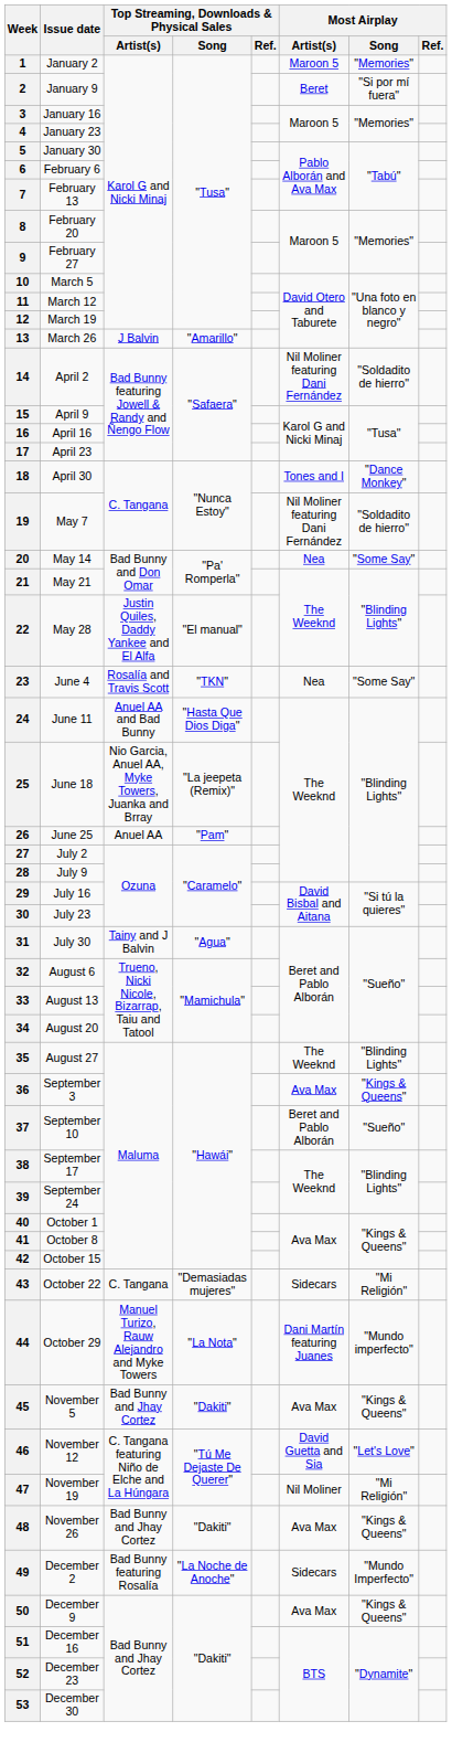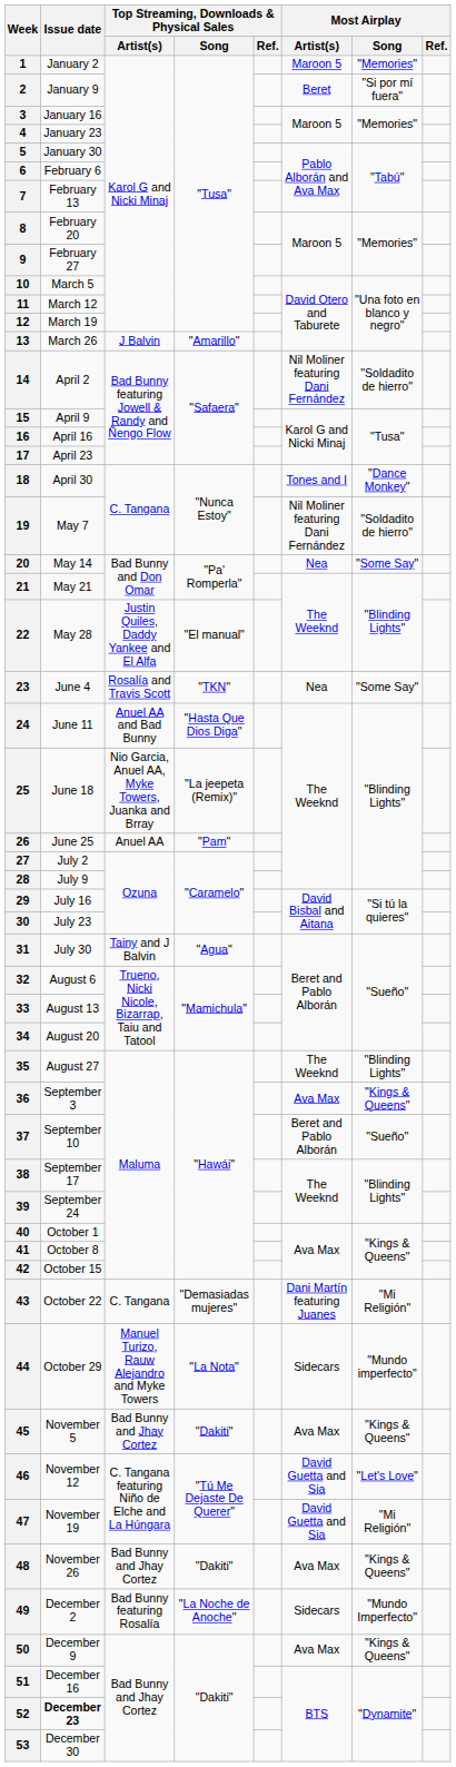 <table class="wikitable" style="text-align:center">
 <tr>
 <th rowspan="2">Week</th>
 <th rowspan="2">Issue date</th>
 <th colspan="3">Top Streaming, Downloads & Physical Sales</th>
 <th colspan="3">Most Airplay</th>
 </tr>
 <tr>
 <th>Artist(s)</th>
 <th>Song</th>
 <th>Ref.</th>
 <th>Artist(s)</th>
 <th>Song</th>
 <th>Ref.</th>
 </tr>
 <tr>
 <th>1</th>
 <td>January 2</td>
 <td rowspan="12"><a href='#'>Karol G</a> and <a href='#'>Nicki Minaj</a></td>
 <td rowspan="12">"<a href='#'>Tusa</a>"</td>
 <td></td>
 <td><a href='#'>Maroon 5</a></td>
 <td>"<a href='#'>Memories</a>"</td>
 <td></td>
 </tr>
 <tr>
 <th>2</th>
 <td>January 9</td>
 <td></td>
 <td><a href='#'>Beret</a></td>
 <td>"Si por mí fuera"</td>
 <td></td>
 </tr>
 <tr>
 <th>3</th>
 <td>January 16</td>
 <td></td>
 <td rowspan="2">Maroon 5</td>
 <td rowspan="2">"Memories"</td>
 <td></td>
 </tr>
 <tr>
 <th>4</th>
 <td>January 23</td>
 <td></td>
 <td></td>
 </tr>
 <tr>
 <th>5</th>
 <td>January 30</td>
 <td></td>
 <td rowspan="3"><a href='#'>Pablo Alborán</a> and <a href='#'>Ava Max</a></td>
 <td rowspan="3">"<a href='#'>Tabú</a>"</td>
 <td></td>
 </tr>
 <tr>
 <th>6</th>
 <td>February 6</td>
 <td></td>
 <td></td>
 </tr>
 <tr>
 <th>7</th>
 <td>February 13</td>
 <td></td>
 <td></td>
 </tr>
 <tr>
 <th>8</th>
 <td>February 20</td>
 <td></td>
 <td rowspan="2">Maroon 5</td>
 <td rowspan="2">"Memories"</td>
 <td></td>
 </tr>
 <tr>
 <th>9</th>
 <td>February 27</td>
 <td></td>
 <td></td>
 </tr>
 <tr>
 <th>10</th>
 <td>March 5</td>
 <td></td>
 <td rowspan="4"><a href='#'>David Otero</a> and Taburete</td>
 <td rowspan="4">"Una foto en blanco y negro"</td>
 <td></td>
 </tr>
 <tr>
 <th>11</th>
 <td>March 12</td>
 <td></td>
 <td></td>
 </tr>
 <tr>
 <th>12</th>
 <td>March 19</td>
 <td></td>
 <td></td>
 </tr>
 <tr>
 <th>13</th>
 <td>March 26</td>
 <td><a href='#'>J Balvin</a></td>
 <td>"<a href='#'>Amarillo</a>"</td>
 <td></td>
 <td></td>
 </tr>
 <tr>
 <th>14</th>
 <td>April 2</td>
 <td rowspan="4"><a href='#'>Bad Bunny</a> featuring <a href='#'>Jowell & Randy</a> and <a href='#'>Ñengo Flow</a></td>
 <td rowspan="4">"<a href='#'>Safaera</a>"</td>
 <td></td>
 <td>Nil Moliner featuring <a href='#'>Dani Fernández</a></td>
 <td>"Soldadito de hierro"</td>
 <td></td>
 </tr>
 <tr>
 <th>15</th>
 <td>April 9</td>
 <td></td>
 <td rowspan="3">Karol G and Nicki Minaj</td>
 <td rowspan="3">"Tusa"</td>
 <td></td>
 </tr>
 <tr>
 <th>16</th>
 <td>April 16</td>
 <td></td>
 <td></td>
 </tr>
 <tr>
 <th>17</th>
 <td>April 23</td>
 <td></td>
 <td></td>
 </tr>
 <tr>
 <th>18</th>
 <td>April 30</td>
 <td rowspan="2"><a href='#'>C. Tangana</a></td>
 <td rowspan="2">"Nunca Estoy"</td>
 <td></td>
 <td><a href='#'>Tones and I</a></td>
 <td>"<a href='#'>Dance Monkey</a>"</td>
 <td></td>
 </tr>
 <tr>
 <th>19</th>
 <td>May 7</td>
 <td></td>
 <td>Nil Moliner featuring Dani Fernández</td>
 <td>"Soldadito de hierro"</td>
 <td></td>
 </tr>
 <tr>
 <th>20</th>
 <td>May 14</td>
 <td rowspan="2">Bad Bunny and <a href='#'>Don Omar</a></td>
 <td rowspan="2">"Pa' Romperla"</td>
 <td></td>
 <td><a href='#'>Nea</a></td>
 <td>"<a href='#'>Some Say</a>"</td>
 <td></td>
 </tr>
 <tr>
 <th>21</th>
 <td>May 21</td>
 <td></td>
 <td rowspan="2"><a href='#'>The Weeknd</a></td>
 <td rowspan="2">"<a href='#'>Blinding Lights</a>"</td>
 <td></td>
 </tr>
 <tr>
 <th>22</th>
 <td>May 28</td>
 <td><a href='#'>Justin Quiles</a>, <a href='#'>Daddy Yankee</a> and <a href='#'>El Alfa</a></td>
 <td>"El manual"</td>
 <td></td>
 <td></td>
 </tr>
 <tr>
 <th>23</th>
 <td>June 4</td>
 <td><a href='#'>Rosalía</a> and <a href='#'>Travis Scott</a></td>
 <td>"<a href='#'>TKN</a>"</td>
 <td></td>
 <td>Nea</td>
 <td>"Some Say"</td>
 <td></td>
 </tr>
 <tr>
 <th>24</th>
 <td>June 11</td>
 <td><a href='#'>Anuel AA</a> and Bad Bunny</td>
 <td>"<a href='#'>Hasta Que Dios Diga</a>"</td>
 <td></td>
 <td rowspan="5">The Weeknd</td>
 <td rowspan="5">"Blinding Lights"</td>
 <td></td>
 </tr>
 <tr>
 <th>25</th>
 <td>June 18</td>
 <td>Nio Garcia, Anuel AA, <a href='#'>Myke Towers</a>, Juanka and Brray</td>
 <td>"La jeepeta (Remix)"</td>
 <td></td>
 <td></td>
 </tr>
 <tr>
 <th>26</th>
 <td>June 25</td>
 <td>Anuel AA</td>
 <td>"<a href='#'>Pam</a>"</td>
 <td></td>
 <td></td>
 </tr>
 <tr>
 <th>27</th>
 <td>July 2</td>
 <td rowspan="4"><a href='#'>Ozuna</a></td>
 <td rowspan="4">"<a href='#'>Caramelo</a>"</td>
 <td></td>
 <td></td>
 </tr>
 <tr>
 <th>28</th>
 <td>July 9</td>
 <td></td>
 <td></td>
 </tr>
 <tr>
 <th>29</th>
 <td>July 16</td>
 <td></td>
 <td rowspan="2"><a href='#'>David Bisbal</a> and <a href='#'>Aitana</a></td>
 <td rowspan="2">"Si tú la quieres"</td>
 <td></td>
 </tr>
 <tr>
 <th>30</th>
 <td>July 23</td>
 <td></td>
 <td></td>
 </tr>
 <tr>
 <th>31</th>
 <td>July 30</td>
 <td><a href='#'>Tainy</a> and J Balvin</td>
 <td>"<a href='#'>Agua</a>"</td>
 <td></td>
 <td rowspan="4">Beret and Pablo Alborán</td>
 <td rowspan="4">"Sueño"</td>
 <td></td>
 </tr>
 <tr>
 <th>32</th>
 <td>August 6</td>
 <td rowspan="3"><a href='#'>Trueno</a>, <a href='#'>Nicki Nicole</a>, <a href='#'>Bizarrap</a>, Taiu and Tatool</td>
 <td rowspan="3">"<a href='#'>Mamichula</a>"</td>
 <td></td>
 <td></td>
 </tr>
 <tr>
 <th>33</th>
 <td>August 13</td>
 <td></td>
 <td></td>
 </tr>
 <tr>
 <th>34</th>
 <td>August 20</td>
 <td></td>
 <td></td>
 </tr>
 <tr>
 <th>35</th>
 <td>August 27</td>
 <td rowspan="8"><a href='#'>Maluma</a></td>
 <td rowspan="8">"<a href='#'>Hawái</a>"</td>
 <td></td>
 <td>The Weeknd</td>
 <td>"Blinding Lights"</td>
 <td></td>
 </tr>
 <tr>
 <th>36</th>
 <td>September 3</td>
 <td></td>
 <td><a href='#'>Ava Max</a></td>
 <td>"<a href='#'>Kings & Queens</a>"</td>
 <td></td>
 </tr>
 <tr>
 <th>37</th>
 <td>September 10</td>
 <td></td>
 <td>Beret and Pablo Alborán</td>
 <td>"Sueño"</td>
 <td></td>
 </tr>
 <tr>
 <th>38</th>
 <td>September 17</td>
 <td></td>
 <td rowspan="2">The Weeknd</td>
 <td rowspan="2">"Blinding Lights"</td>
 <td></td>
 </tr>
 <tr>
 <th>39</th>
 <td>September 24</td>
 <td></td>
 <td></td>
 </tr>
 <tr>
 <th>40</th>
 <td>October 1</td>
 <td></td>
 <td rowspan="3">Ava Max</td>
 <td rowspan="3">"Kings & Queens"</td>
 <td></td>
 </tr>
 <tr>
 <th>41</th>
 <td>October 8</td>
 <td></td>
 <td></td>
 </tr>
 <tr>
 <th>42</th>
 <td>October 15</td>
 <td></td>
 <td></td>
 </tr>
 <tr>
 <th>43</th>
 <td>October 22</td>
 <td>C. Tangana</td>
 <td>"Demasiadas mujeres"</td>
 <td></td>
-<td>Sidecars</td>
+<td><a href='#'>Dani Martín</a> featuring <a href='#'>Juanes</a></td>
 <td>"Mi Religión"</td>
 <td></td>
 </tr>
 <tr>
 <th>44</th>
 <td>October 29</td>
 <td><a href='#'>Manuel Turizo</a>, <a href='#'>Rauw Alejandro</a> and Myke Towers</td>
 <td>"<a href='#'>La Nota</a>"</td>
 <td></td>
-<td><a href='#'>Dani Martín</a> featuring <a href='#'>Juanes</a></td>
+<td>Sidecars</td>
 <td>"Mundo imperfecto"</td>
 <td></td>
 </tr>
 <tr>
 <th>45</th>
 <td>November 5</td>
 <td>Bad Bunny and <a href='#'>Jhay Cortez</a></td>
 <td>"<a href='#'>Dakiti</a>"</td>
 <td></td>
 <td>Ava Max</td>
 <td>"Kings & Queens"</td>
 <td></td>
 </tr>
 <tr>
 <th>46</th>
 <td>November 12</td>
 <td rowspan="2">C. Tangana featuring Niño de Elche and <a href='#'>La Húngara</a></td>
 <td rowspan="2">"<a href='#'>Tú Me Dejaste De Querer</a>"</td>
 <td></td>
 <td><a href='#'>David Guetta</a> and <a href='#'>Sia</a></td>
 <td>"<a href='#'>Let's Love</a>"</td>
 <td></td>
 </tr>
 <tr>
 <th>47</th>
 <td>November 19</td>
 <td></td>
-<td>Nil Moliner</td>
+<td><a href='#'>David Guetta</a> and <a href='#'>Sia</a></td>
 <td>"Mi Religión"</td>
 <td></td>
 </tr>
 <tr>
 <th>48</th>
 <td>November 26</td>
 <td>Bad Bunny and Jhay Cortez</td>
 <td>"Dakiti"</td>
 <td></td>
 <td>Ava Max</td>
 <td>"Kings & Queens"</td>
 <td></td>
 </tr>
 <tr>
 <th>49</th>
 <td>December 2</td>
 <td>Bad Bunny featuring Rosalía</td>
 <td>"<a href='#'>La Noche de Anoche</a>"</td>
 <td></td>
 <td>Sidecars</td>
 <td>"Mundo Imperfecto"</td>
 <td></td>
 </tr>
 <tr>
 <th>50</th>
 <td>December 9</td>
 <td rowspan="4">Bad Bunny and Jhay Cortez</td>
 <td rowspan="4">"Dakiti"</td>
 <td></td>
 <td>Ava Max</td>
 <td>"Kings & Queens"</td>
 <td></td>
 </tr>
 <tr>
 <th>51</th>
 <td>December 16</td>
 <td></td>
 <td rowspan="3"><a href='#'>BTS</a></td>
 <td rowspan="3">"<a href='#'>Dynamite</a>"</td>
 <td></td>
 </tr>
 <tr>
 <th>52</th>
-<td>December 23</td>
+<td><strong>December 23</strong></td>
 <td></td>
 <td></td>
 </tr>
 <tr>
 <th>53</th>
 <td>December 30</td>
 <td></td>
 <td></td>
 </tr>
 </table>
